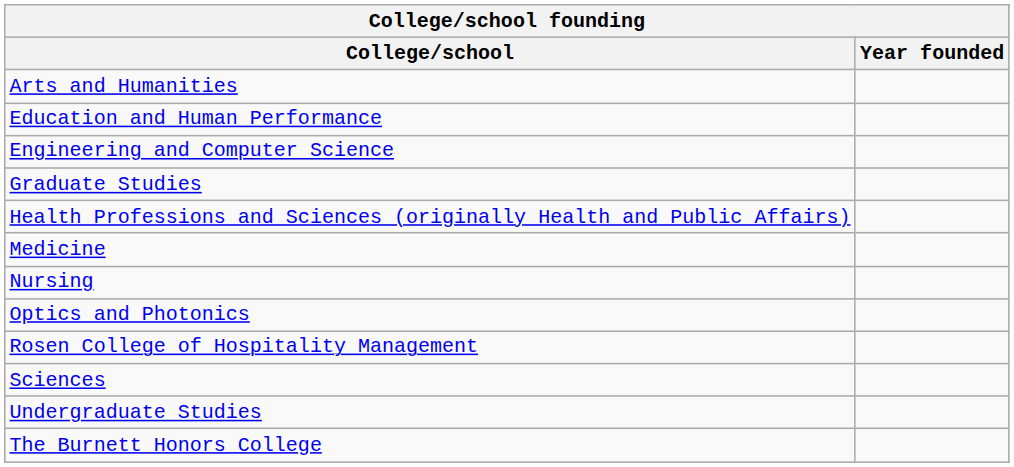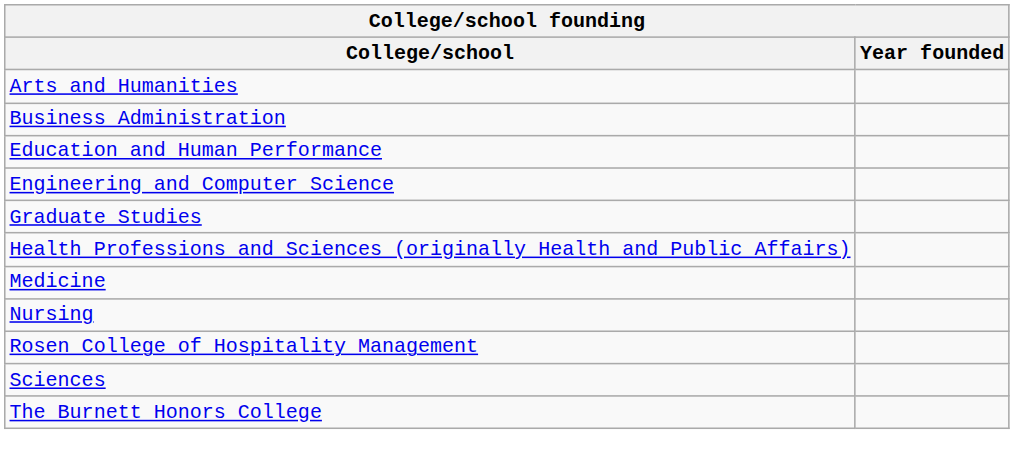 <table class="wikitable">
 <tr>
 <th colspan="2">College/school founding</th>
 </tr>
 <tr>
 <th>College/school</th>
 <th>Year founded</th>
 </tr>
 <tr>
 <td><a href='#'>Arts and Humanities</a></td>
+<td></td>
+</tr>
+<tr>
+<td><a href='#'>Business Administration</a></td>
 <td></td>
 </tr>
 <tr>
 <td><a href='#'>Education and Human Performance</a></td>
 <td></td>
 </tr>
 <tr>
 <td><a href='#'>Engineering and Computer Science</a></td>
 <td></td>
 </tr>
 <tr>
 <td><a href='#'>Graduate Studies</a></td>
 <td></td>
 </tr>
 <tr>
 <td><a href='#'>Health Professions and Sciences (originally Health and Public Affairs)</a></td>
 <td></td>
 </tr>
 <tr>
 <td><a href='#'>Medicine</a></td>
 <td></td>
 </tr>
 <tr>
 <td><a href='#'>Nursing</a></td>
 <td></td>
 </tr>
 <tr>
-<td><a href='#'>Optics and Photonics</a></td>
-<td></td>
-</tr>
-<tr>
 <td><a href='#'>Rosen College of Hospitality Management</a></td>
 <td></td>
 </tr>
 <tr>
 <td><a href='#'>Sciences</a></td>
 <td></td>
 </tr>
 <tr>
-<td><a href='#'>Undergraduate Studies</a></td>
-<td></td>
-</tr>
-<tr>
 <td><a href='#'>The Burnett Honors College</a></td>
 <td></td>
 </tr>
 </table>
